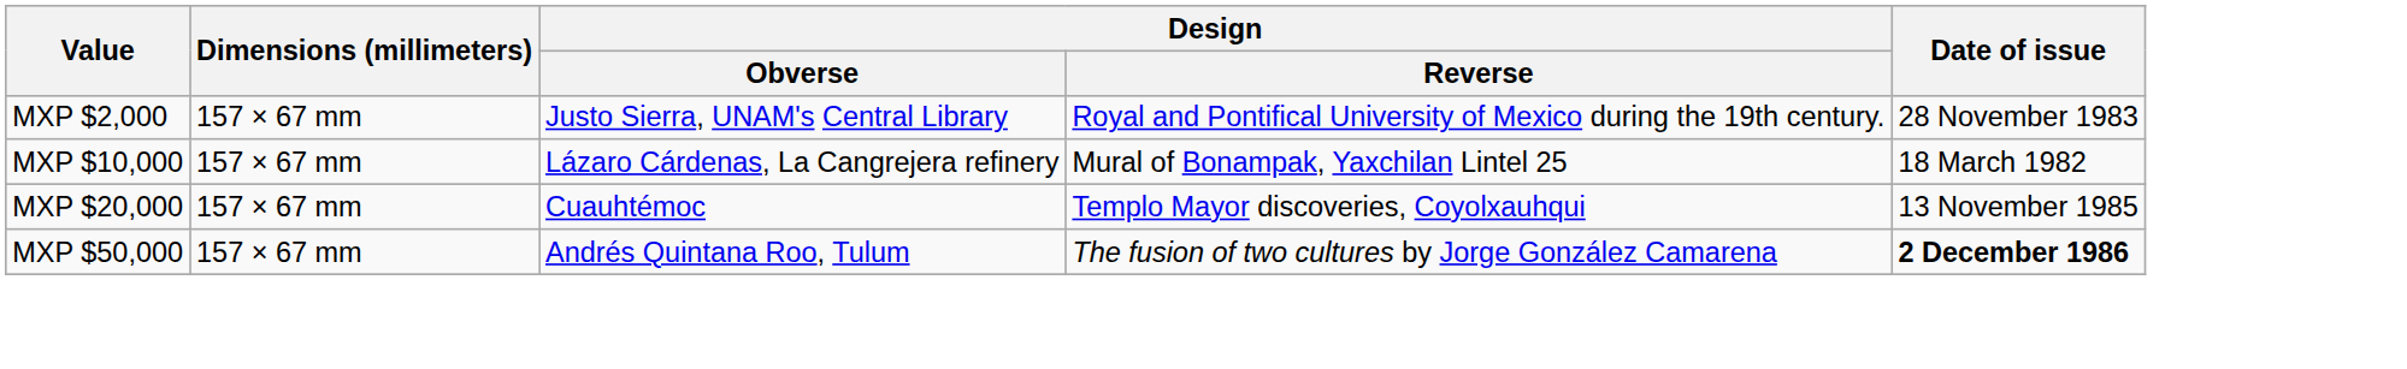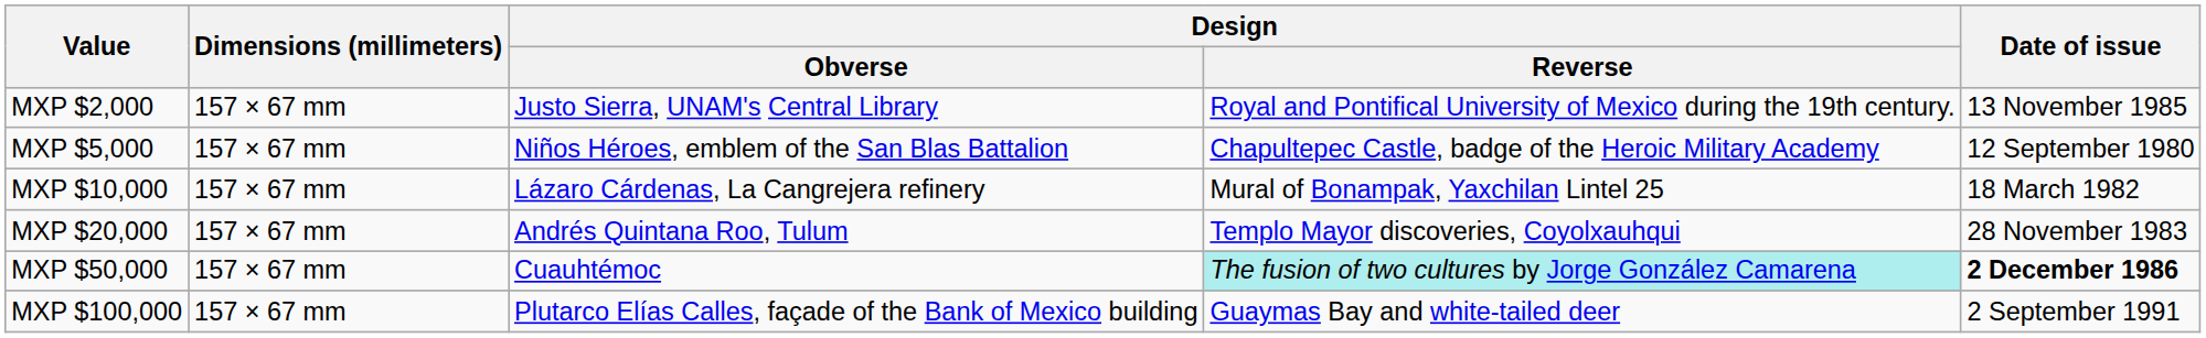 <table class="wikitable" style="font-size: 90%">
 <tr>
 <th rowspan="2">Value</th>
 <th rowspan="2">Dimensions (millimeters)</th>
 <th colspan="2">Design</th>
 <th rowspan="2">Date of issue</th>
 </tr>
 <tr>
 <th>Obverse</th>
 <th>Reverse</th>
 </tr>
 <tr>
 <td>MXP $2,000</td>
 <td>157 × 67 mm</td>
 <td><a href='#'>Justo Sierra</a>, <a href='#'>UNAM's</a> <a href='#'>Central Library</a></td>
 <td><a href='#'>Royal and Pontifical University of Mexico</a> during the 19th century.</td>
-<td>28 November 1983</td>
+<td>13 November 1985</td>
+</tr>
+<tr>
+<td>MXP $5,000</td>
+<td>157 × 67 mm</td>
+<td><a href='#'>Niños Héroes</a>, emblem of the <a href='#'>San Blas Battalion</a></td>
+<td><a href='#'>Chapultepec Castle</a>, badge of the <a href='#'>Heroic Military Academy</a></td>
+<td>12 September 1980</td>
 </tr>
 <tr>
 <td>MXP $10,000</td>
 <td>157 × 67 mm</td>
 <td><a href='#'>Lázaro Cárdenas</a>, La Cangrejera refinery</td>
 <td>Mural of <a href='#'>Bonampak</a>, <a href='#'>Yaxchilan</a> Lintel 25</td>
 <td>18 March 1982</td>
 </tr>
 <tr>
 <td>MXP $20,000</td>
 <td>157 × 67 mm</td>
-<td><a href='#'>Cuauhtémoc</a></td>
+<td><a href='#'>Andrés Quintana Roo</a>, <a href='#'>Tulum</a></td>
 <td><a href='#'>Templo Mayor</a> discoveries, <a href='#'>Coyolxauhqui</a></td>
-<td>13 November 1985</td>
+<td>28 November 1983</td>
 </tr>
 <tr>
 <td>MXP $50,000</td>
 <td>157 × 67 mm</td>
-<td><a href='#'>Andrés Quintana Roo</a>, <a href='#'>Tulum</a></td>
-<td><em>The fusion of two cultures</em> by <a href='#'>Jorge González Camarena</a></td>
+<td><a href='#'>Cuauhtémoc</a></td>
+<td style="background: paleturquoise;"><em>The fusion of two cultures</em> by <a href='#'>Jorge González Camarena</a></td>
 <td><strong>2 December 1986</strong></td>
 </tr>
+<tr>
+<td>MXP $100,000</td>
+<td>157 × 67 mm</td>
+<td><a href='#'>Plutarco Elías Calles</a>, façade of the <a href='#'>Bank of Mexico</a> building</td>
+<td><a href='#'>Guaymas</a> Bay and <a href='#'>white-tailed deer</a></td>
+<td>2 September 1991</td>
+</tr>
 </table>
